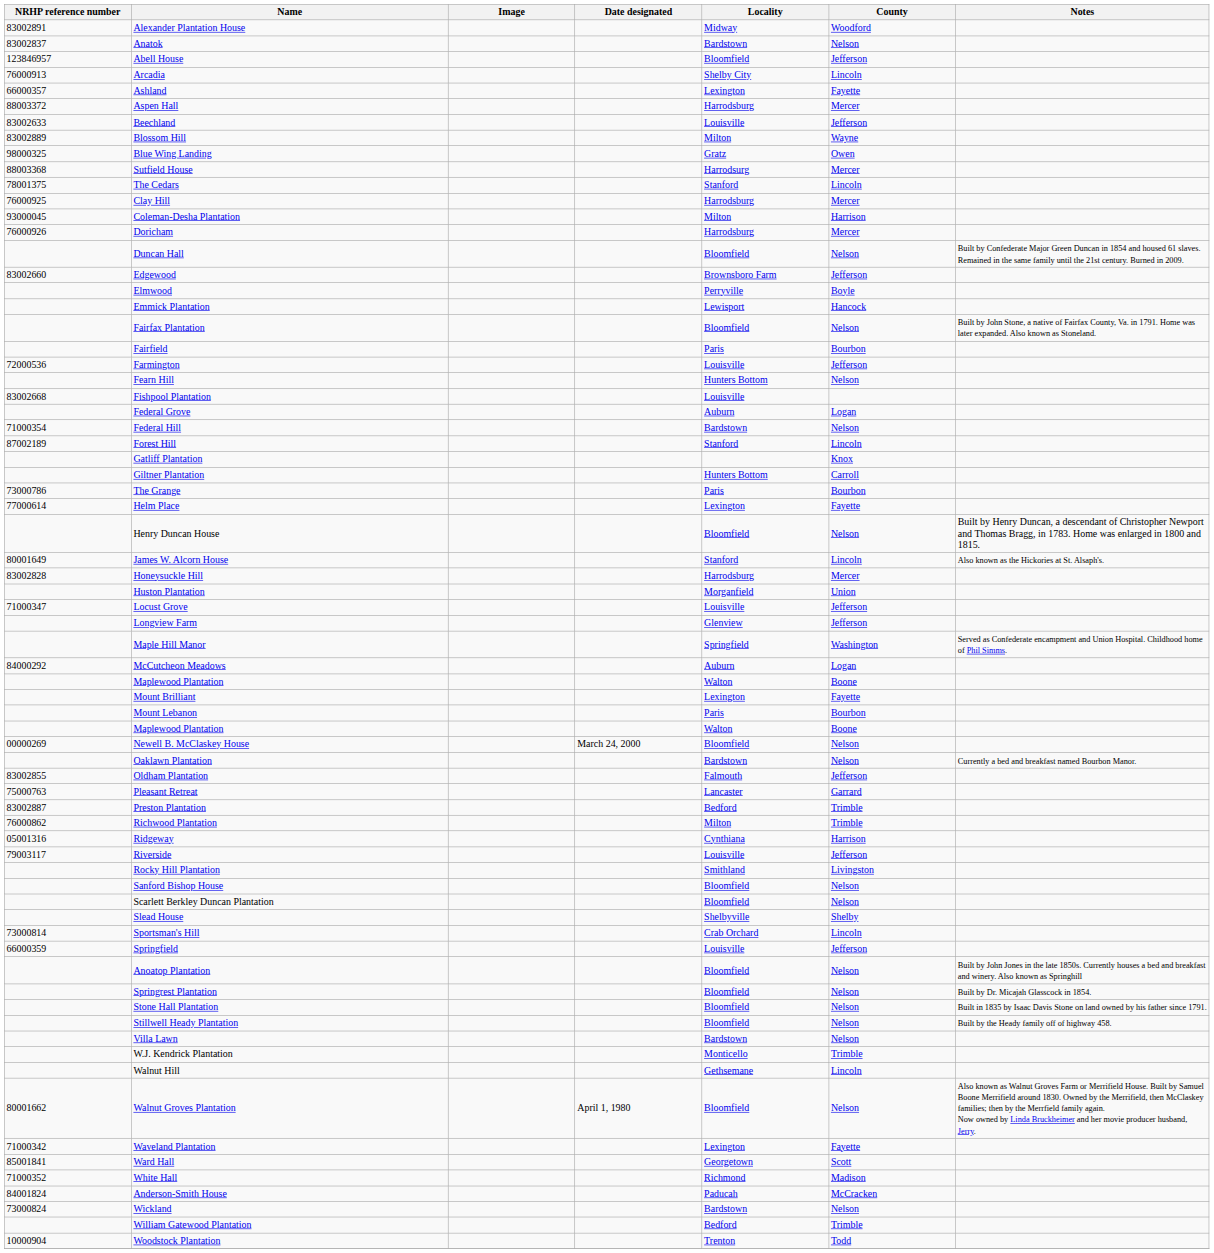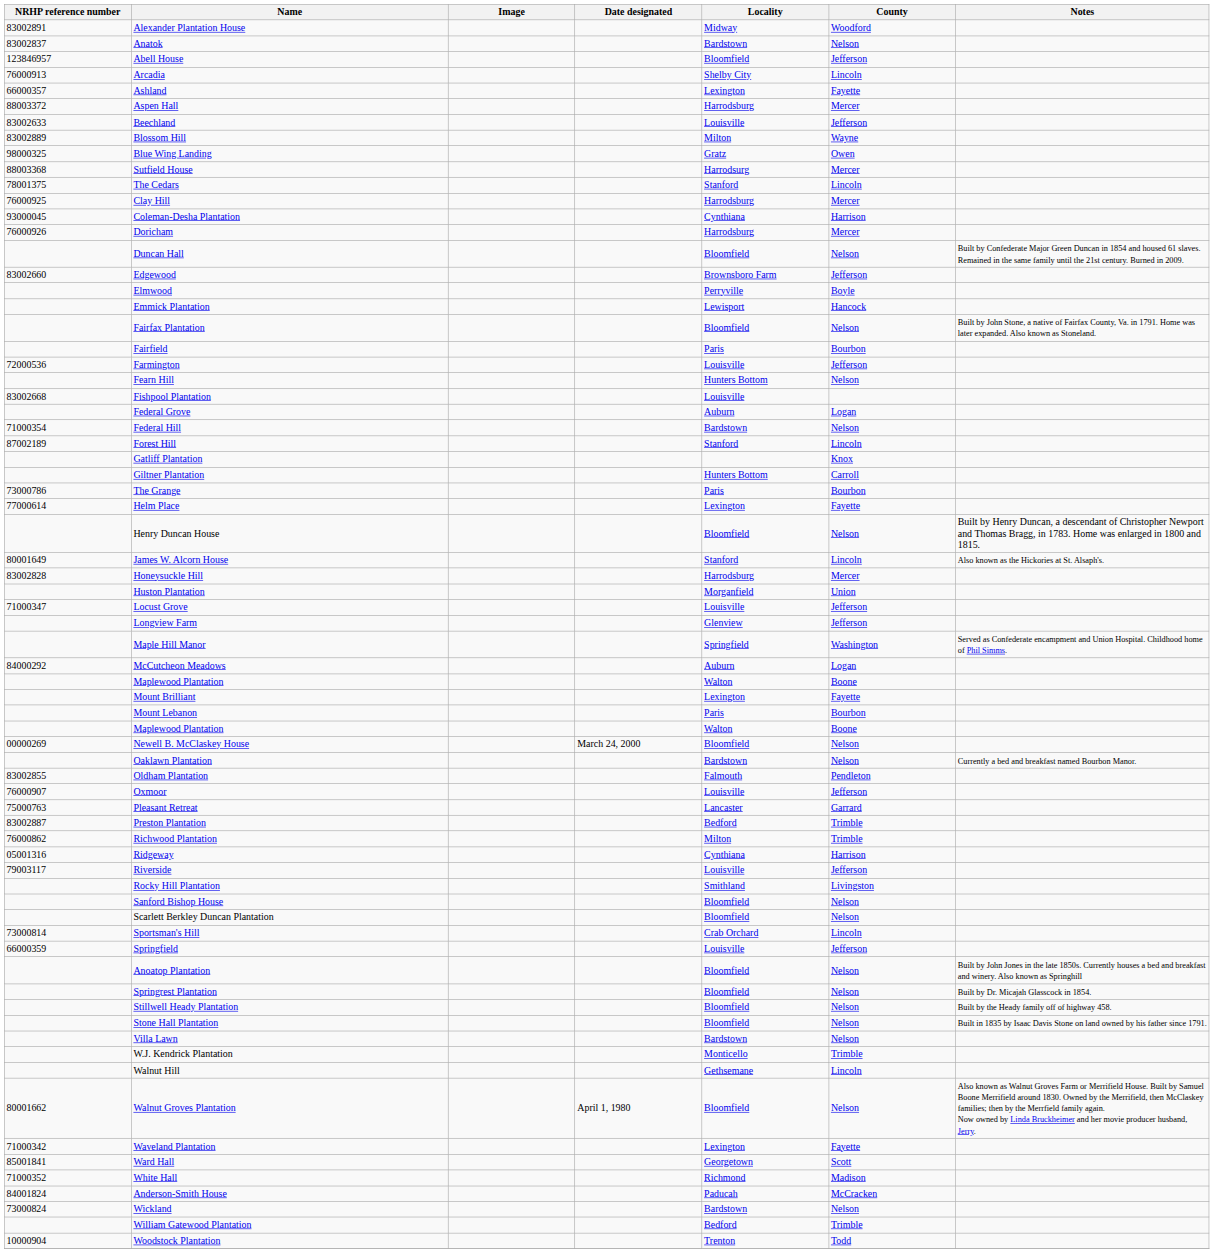 <table class="wikitable sortable" style="width:98%">
 <tr>
 <th style="width:10%;"><strong>NRHP reference number</strong></th>
 <th style="width:25%;"><strong>Name</strong></th>
 <th style="width:10%;" class="unsortable"><strong>Image</strong></th>
 <th style="width:10%;"><strong>Date designated</strong></th>
 <th style="width:10%;"><strong>Locality</strong></th>
 <th style="width:10%;"><strong>County</strong></th>
 <th style="width:20%;"><strong>Notes</strong></th>
 </tr>
 <tr>
 <td>83002891</td>
 <td><a href='#'>Alexander Plantation House</a></td>
 <td></td>
 <td></td>
 <td><a href='#'>Midway</a></td>
 <td><a href='#'>Woodford</a></td>
 <td></td>
 </tr>
 <tr>
 <td>83002837</td>
 <td><a href='#'>Anatok</a></td>
 <td></td>
 <td></td>
 <td><a href='#'>Bardstown</a><br><small></small></td>
 <td><a href='#'>Nelson</a></td>
 <td></td>
 </tr>
 <tr>
 <td>123846957</td>
 <td><a href='#'>Abell House</a></td>
 <td></td>
 <td></td>
 <td><a href='#'>Bloomfield</a></td>
 <td><a href='#'>Jefferson</a></td>
 <td></td>
 </tr>
 <tr>
 <td>76000913</td>
 <td><a href='#'>Arcadia</a></td>
 <td></td>
 <td></td>
 <td><a href='#'>Shelby City</a></td>
 <td><a href='#'>Lincoln</a></td>
 <td></td>
 </tr>
 <tr>
 <td>66000357</td>
 <td><a href='#'>Ashland</a></td>
 <td></td>
 <td></td>
 <td><a href='#'>Lexington</a><br><small></small></td>
 <td><a href='#'>Fayette</a></td>
 <td></td>
 </tr>
 <tr>
 <td>88003372</td>
 <td><a href='#'>Aspen Hall</a></td>
 <td></td>
 <td></td>
 <td><a href='#'>Harrodsburg</a></td>
 <td><a href='#'>Mercer</a></td>
 <td></td>
 </tr>
 <tr>
 <td>83002633</td>
 <td><a href='#'>Beechland</a></td>
 <td></td>
 <td></td>
 <td><a href='#'>Louisville</a></td>
 <td><a href='#'>Jefferson</a></td>
 <td></td>
 </tr>
 <tr>
 <td>83002889</td>
 <td><a href='#'>Blossom Hill</a></td>
 <td></td>
 <td></td>
 <td><a href='#'>Milton</a></td>
 <td><a href='#'>Wayne</a></td>
 <td></td>
 </tr>
 <tr>
 <td>98000325</td>
 <td><a href='#'>Blue Wing Landing</a></td>
 <td></td>
 <td></td>
 <td><a href='#'>Gratz</a></td>
 <td><a href='#'>Owen</a></td>
 <td></td>
 </tr>
 <tr>
 <td>88003368</td>
 <td><a href='#'>Sutfield House</a></td>
 <td></td>
 <td></td>
 <td><a href='#'>Harrodsurg</a></td>
 <td><a href='#'>Mercer</a></td>
 <td></td>
 </tr>
 <tr>
 <td>78001375</td>
 <td><a href='#'>The Cedars</a></td>
 <td></td>
 <td></td>
 <td><a href='#'>Stanford</a></td>
 <td><a href='#'>Lincoln</a></td>
 <td></td>
 </tr>
 <tr>
 <td>76000925</td>
 <td><a href='#'>Clay Hill</a></td>
 <td></td>
 <td></td>
 <td><a href='#'>Harrodsburg</a></td>
 <td><a href='#'>Mercer</a></td>
 <td></td>
 </tr>
 <tr>
 <td>93000045</td>
 <td><a href='#'>Coleman-Desha Plantation</a></td>
 <td></td>
 <td></td>
-<td><a href='#'>Milton</a></td>
+<td><a href='#'>Cynthiana</a></td>
 <td><a href='#'>Harrison</a></td>
 <td></td>
 </tr>
 <tr>
 <td>76000926</td>
 <td><a href='#'>Doricham</a></td>
 <td></td>
 <td></td>
 <td><a href='#'>Harrodsburg</a></td>
 <td><a href='#'>Mercer</a></td>
 <td></td>
 </tr>
 <tr>
 <td></td>
 <td><a href='#'>Duncan Hall</a></td>
 <td></td>
 <td></td>
 <td><a href='#'>Bloomfield</a></td>
 <td><a href='#'>Nelson</a></td>
 <td><small>Built by Confederate Major Green Duncan in 1854 and housed 61 slaves. Remained in the same family until the 21st century. Burned in 2009.</small></td>
 </tr>
 <tr>
 <td>83002660</td>
 <td><a href='#'>Edgewood</a></td>
 <td></td>
 <td></td>
 <td><a href='#'>Brownsboro Farm</a></td>
 <td><a href='#'>Jefferson</a></td>
 <td></td>
 </tr>
 <tr>
 <td></td>
 <td><a href='#'>Elmwood</a></td>
 <td></td>
 <td></td>
 <td><a href='#'>Perryville</a></td>
 <td><a href='#'>Boyle</a></td>
 <td></td>
 </tr>
 <tr>
 <td></td>
 <td><a href='#'>Emmick Plantation</a></td>
 <td></td>
 <td></td>
 <td><a href='#'>Lewisport</a></td>
 <td><a href='#'>Hancock</a></td>
 <td></td>
 </tr>
 <tr>
 <td></td>
 <td><a href='#'>Fairfax Plantation</a></td>
 <td></td>
 <td></td>
 <td><a href='#'>Bloomfield</a></td>
 <td><a href='#'>Nelson</a></td>
 <td><small>Built by John Stone, a native of Fairfax County, Va. in 1791. Home was later expanded. Also known as Stoneland.</small></td>
 </tr>
 <tr>
 <td></td>
 <td><a href='#'>Fairfield</a></td>
 <td></td>
 <td></td>
 <td><a href='#'>Paris</a></td>
 <td><a href='#'>Bourbon</a></td>
 <td></td>
 </tr>
 <tr>
 <td>72000536</td>
 <td><a href='#'>Farmington</a></td>
 <td></td>
 <td></td>
 <td><a href='#'>Louisville</a></td>
 <td><a href='#'>Jefferson</a></td>
 <td></td>
 </tr>
 <tr>
 <td></td>
 <td><a href='#'>Fearn Hill</a></td>
 <td></td>
 <td></td>
 <td><a href='#'>Hunters Bottom</a></td>
 <td><a href='#'>Nelson</a></td>
 <td></td>
 </tr>
 <tr>
 <td>83002668</td>
 <td><a href='#'>Fishpool Plantation</a></td>
 <td></td>
 <td></td>
 <td><a href='#'>Louisville</a></td>
 <td></td>
 <td></td>
 </tr>
 <tr>
 <td></td>
 <td><a href='#'>Federal Grove</a></td>
 <td></td>
 <td></td>
 <td><a href='#'>Auburn</a></td>
 <td><a href='#'>Logan</a></td>
 <td></td>
 </tr>
 <tr>
 <td>71000354</td>
 <td><a href='#'>Federal Hill</a></td>
 <td></td>
 <td></td>
 <td><a href='#'>Bardstown</a></td>
 <td><a href='#'>Nelson</a></td>
 <td></td>
 </tr>
 <tr>
 <td>87002189</td>
 <td><a href='#'>Forest Hill</a></td>
 <td></td>
 <td></td>
 <td><a href='#'>Stanford</a></td>
 <td><a href='#'>Lincoln</a></td>
 <td></td>
 </tr>
 <tr>
 <td></td>
 <td><a href='#'>Gatliff Plantation</a></td>
 <td></td>
 <td></td>
 <td></td>
 <td><a href='#'>Knox</a></td>
 <td></td>
 </tr>
 <tr>
 <td></td>
 <td><a href='#'>Giltner Plantation</a></td>
 <td></td>
 <td></td>
 <td><a href='#'>Hunters Bottom</a></td>
 <td><a href='#'>Carroll</a></td>
 <td></td>
 </tr>
 <tr>
 <td>73000786</td>
 <td><a href='#'>The Grange</a></td>
 <td></td>
 <td></td>
 <td><a href='#'>Paris</a></td>
 <td><a href='#'>Bourbon</a></td>
 <td></td>
 </tr>
 <tr>
 <td>77000614</td>
 <td><a href='#'>Helm Place</a></td>
 <td></td>
 <td></td>
 <td><a href='#'>Lexington</a></td>
 <td><a href='#'>Fayette</a></td>
 <td></td>
 </tr>
 <tr>
 <td></td>
 <td>Henry Duncan House</td>
 <td></td>
 <td></td>
 <td><a href='#'>Bloomfield</a></td>
 <td><a href='#'>Nelson</a></td>
 <td>Built by Henry Duncan, a descendant of Christopher Newport and Thomas Bragg, in 1783. Home was enlarged in 1800 and 1815.</td>
 </tr>
 <tr>
 <td>80001649</td>
 <td><a href='#'>James W. Alcorn House</a></td>
 <td></td>
 <td></td>
 <td><a href='#'>Stanford</a></td>
 <td><a href='#'>Lincoln</a></td>
 <td><small>Also known as the Hickories at St. Alsaph's.</small></td>
 </tr>
 <tr>
 <td>83002828</td>
 <td><a href='#'>Honeysuckle Hill</a></td>
 <td></td>
 <td></td>
 <td><a href='#'>Harrodsburg</a></td>
 <td><a href='#'>Mercer</a></td>
 <td></td>
 </tr>
 <tr>
 <td></td>
 <td><a href='#'>Huston Plantation</a></td>
 <td></td>
 <td></td>
 <td><a href='#'>Morganfield</a></td>
 <td><a href='#'>Union</a></td>
 <td></td>
 </tr>
 <tr>
 <td>71000347</td>
 <td><a href='#'>Locust Grove</a></td>
 <td></td>
 <td></td>
 <td><a href='#'>Louisville</a><br><small></small></td>
 <td><a href='#'>Jefferson</a></td>
 <td></td>
 </tr>
 <tr>
 <td></td>
 <td><a href='#'>Longview Farm</a></td>
 <td></td>
 <td></td>
 <td><a href='#'>Glenview</a></td>
 <td><a href='#'>Jefferson</a></td>
 <td></td>
 </tr>
 <tr>
 <td></td>
 <td><a href='#'>Maple Hill Manor</a></td>
 <td></td>
 <td></td>
 <td><a href='#'>Springfield</a></td>
 <td><a href='#'>Washington</a></td>
 <td><small>Served as Confederate encampment and Union Hospital. Childhood home of <a href='#'>Phil Simms</a>.</small></td>
 </tr>
 <tr>
 <td>84000292</td>
 <td><a href='#'>McCutcheon Meadows</a></td>
 <td></td>
 <td></td>
 <td><a href='#'>Auburn</a></td>
 <td><a href='#'>Logan</a></td>
 <td></td>
 </tr>
 <tr>
 <td></td>
 <td><a href='#'>Maplewood Plantation</a></td>
 <td></td>
 <td></td>
 <td><a href='#'>Walton</a></td>
 <td><a href='#'>Boone</a></td>
 <td></td>
 </tr>
 <tr>
 <td></td>
 <td><a href='#'>Mount Brilliant</a></td>
 <td></td>
 <td></td>
 <td><a href='#'>Lexington</a></td>
 <td><a href='#'>Fayette</a></td>
 <td></td>
 </tr>
 <tr>
 <td></td>
 <td><a href='#'>Mount Lebanon</a></td>
 <td></td>
 <td></td>
 <td><a href='#'>Paris</a></td>
 <td><a href='#'>Bourbon</a></td>
 <td></td>
 </tr>
 <tr>
 <td></td>
 <td><a href='#'>Maplewood Plantation</a></td>
 <td></td>
 <td></td>
 <td><a href='#'>Walton</a></td>
 <td><a href='#'>Boone</a></td>
 <td></td>
 </tr>
 <tr>
 <td>00000269</td>
 <td><a href='#'>Newell B. McClaskey House</a></td>
 <td></td>
 <td>March 24, 2000</td>
 <td><a href='#'>Bloomfield</a></td>
 <td><a href='#'>Nelson</a></td>
 <td></td>
 </tr>
 <tr>
 <td></td>
 <td><a href='#'>Oaklawn Plantation</a></td>
 <td></td>
 <td></td>
 <td><a href='#'>Bardstown</a></td>
 <td><a href='#'>Nelson</a></td>
 <td><small>Currently a bed and breakfast named Bourbon Manor.</small></td>
 </tr>
 <tr>
 <td>83002855</td>
 <td><a href='#'>Oldham Plantation</a></td>
 <td></td>
 <td></td>
 <td><a href='#'>Falmouth</a></td>
+<td><a href='#'>Pendleton</a></td>
+<td></td>
+</tr>
+<tr>
+<td>76000907</td>
+<td><a href='#'>Oxmoor</a></td>
+<td></td>
+<td></td>
+<td><a href='#'>Louisville</a></td>
 <td><a href='#'>Jefferson</a></td>
 <td></td>
 </tr>
 <tr>
 <td>75000763</td>
 <td><a href='#'>Pleasant Retreat</a></td>
 <td></td>
 <td></td>
 <td><a href='#'>Lancaster</a></td>
 <td><a href='#'>Garrard</a></td>
 <td></td>
 </tr>
 <tr>
 <td>83002887</td>
 <td><a href='#'>Preston Plantation</a></td>
 <td></td>
 <td></td>
 <td><a href='#'>Bedford</a></td>
 <td><a href='#'>Trimble</a></td>
 <td></td>
 </tr>
 <tr>
 <td>76000862</td>
 <td><a href='#'>Richwood Plantation</a></td>
 <td></td>
 <td></td>
 <td><a href='#'>Milton</a></td>
 <td><a href='#'>Trimble</a></td>
 <td></td>
 </tr>
 <tr>
 <td>05001316</td>
 <td><a href='#'>Ridgeway</a></td>
 <td></td>
 <td></td>
 <td><a href='#'>Cynthiana</a></td>
 <td><a href='#'>Harrison</a></td>
 <td></td>
 </tr>
 <tr>
 <td>79003117</td>
 <td><a href='#'>Riverside</a></td>
 <td></td>
 <td></td>
 <td><a href='#'>Louisville</a></td>
 <td><a href='#'>Jefferson</a></td>
 <td></td>
 </tr>
 <tr>
 <td></td>
 <td><a href='#'>Rocky Hill Plantation</a></td>
 <td></td>
 <td></td>
 <td><a href='#'>Smithland</a></td>
 <td><a href='#'>Livingston</a></td>
 <td></td>
 </tr>
 <tr>
 <td></td>
 <td><a href='#'>Sanford Bishop House</a></td>
 <td></td>
 <td></td>
 <td><a href='#'>Bloomfield</a></td>
 <td><a href='#'>Nelson</a></td>
 <td></td>
 </tr>
 <tr>
 <td></td>
 <td>Scarlett Berkley Duncan Plantation</td>
 <td></td>
 <td></td>
 <td><a href='#'>Bloomfield</a></td>
 <td><a href='#'>Nelson</a></td>
 <td></td>
 </tr>
 <tr>
-<td></td>
-<td><a href='#'>Slead House</a></td>
-<td></td>
-<td></td>
-<td><a href='#'>Shelbyville</a></td>
-<td><a href='#'>Shelby</a></td>
-<td></td>
-</tr>
-<tr>
 <td>73000814</td>
 <td><a href='#'>Sportsman's Hill</a></td>
 <td></td>
 <td></td>
 <td><a href='#'>Crab Orchard</a></td>
 <td><a href='#'>Lincoln</a></td>
 <td></td>
 </tr>
 <tr>
 <td>66000359</td>
 <td><a href='#'>Springfield</a></td>
 <td></td>
 <td></td>
 <td><a href='#'>Louisville</a><br><small></small></td>
 <td><a href='#'>Jefferson</a></td>
 <td></td>
 </tr>
 <tr>
 <td></td>
 <td><a href='#'>Anoatop Plantation</a></td>
 <td></td>
 <td></td>
 <td><a href='#'>Bloomfield</a></td>
 <td><a href='#'>Nelson</a></td>
 <td><small>Built by John Jones in the late 1850s. Currently houses a bed and breakfast and winery. Also known as Springhill</small></td>
 </tr>
 <tr>
 <td></td>
 <td><a href='#'>Springrest Plantation</a></td>
 <td></td>
 <td></td>
 <td><a href='#'>Bloomfield</a></td>
 <td><a href='#'>Nelson</a></td>
 <td><small>Built by Dr. Micajah Glasscock in 1854.</small></td>
 </tr>
 <tr>
 <td></td>
+<td><a href='#'>Stillwell Heady Plantation</a></td>
+<td></td>
+<td></td>
+<td><a href='#'>Bloomfield</a></td>
+<td><a href='#'>Nelson</a></td>
+<td><small>Built by the Heady family off of highway 458.</small></td>
+</tr>
+<tr>
+<td></td>
 <td><a href='#'>Stone Hall Plantation</a></td>
 <td></td>
 <td></td>
 <td><a href='#'>Bloomfield</a></td>
 <td><a href='#'>Nelson</a></td>
 <td><small>Built in 1835 by Isaac Davis Stone on land owned by his father since 1791.</small></td>
-</tr>
-<tr>
-<td></td>
-<td><a href='#'>Stillwell Heady Plantation</a></td>
-<td></td>
-<td></td>
-<td><a href='#'>Bloomfield</a></td>
-<td><a href='#'>Nelson</a></td>
-<td><small>Built by the Heady family off of highway 458.</small></td>
 </tr>
 <tr>
 <td></td>
 <td><a href='#'>Villa Lawn</a></td>
 <td></td>
 <td></td>
 <td><a href='#'>Bardstown</a></td>
 <td><a href='#'>Nelson</a></td>
 <td></td>
 </tr>
 <tr>
 <td></td>
 <td>W.J. Kendrick Plantation</td>
 <td></td>
 <td></td>
 <td><a href='#'>Monticello</a></td>
 <td><a href='#'>Trimble</a></td>
 <td></td>
 </tr>
 <tr>
 <td></td>
 <td>Walnut Hill</td>
 <td></td>
 <td></td>
 <td><a href='#'>Gethsemane</a></td>
 <td><a href='#'>Lincoln</a></td>
 <td></td>
 </tr>
 <tr>
 <td>80001662</td>
 <td><a href='#'>Walnut Groves Plantation</a></td>
 <td></td>
 <td>April 1, 1980</td>
 <td><a href='#'>Bloomfield</a></td>
 <td><a href='#'>Nelson</a></td>
 <td><small>Also known as Walnut Groves Farm or Merrifield House. Built by Samuel Boone Merrifield around 1830. Owned by the Merrifield, then McClaskey families; then by the Merrfield family again.</small><br><small>Now owned by <a href='#'>Linda Bruckheimer</a> and her movie producer husband, <a href='#'>Jerry</a>.</small></td>
 </tr>
 <tr>
 <td>71000342</td>
 <td><a href='#'>Waveland Plantation</a></td>
 <td></td>
 <td></td>
 <td><a href='#'>Lexington</a></td>
 <td><a href='#'>Fayette</a></td>
 <td></td>
 </tr>
 <tr>
 <td>85001841</td>
 <td><a href='#'>Ward Hall</a></td>
 <td></td>
 <td></td>
 <td><a href='#'>Georgetown</a></td>
 <td><a href='#'>Scott</a></td>
 <td></td>
 </tr>
 <tr>
 <td>71000352</td>
 <td><a href='#'>White Hall</a></td>
 <td></td>
 <td></td>
 <td><a href='#'>Richmond</a></td>
 <td><a href='#'>Madison</a></td>
 </tr>
 <tr>
 <td>84001824</td>
 <td><a href='#'>Anderson-Smith House</a></td>
 <td></td>
 <td></td>
 <td><a href='#'>Paducah</a></td>
 <td><a href='#'>McCracken</a></td>
 <td></td>
 </tr>
 <tr>
 <td>73000824</td>
 <td><a href='#'>Wickland</a></td>
 <td></td>
 <td></td>
 <td><a href='#'>Bardstown</a></td>
 <td><a href='#'>Nelson</a></td>
 <td></td>
 </tr>
 <tr>
 <td></td>
 <td><a href='#'>William Gatewood Plantation</a></td>
 <td></td>
 <td></td>
 <td><a href='#'>Bedford</a></td>
 <td><a href='#'>Trimble</a></td>
 <td></td>
 </tr>
 <tr>
 <td>10000904</td>
 <td><a href='#'>Woodstock Plantation</a></td>
 <td></td>
 <td></td>
 <td><a href='#'>Trenton</a></td>
 <td><a href='#'>Todd</a></td>
 <td></td>
 </tr>
 <tr>
 </tr>
 </table>
